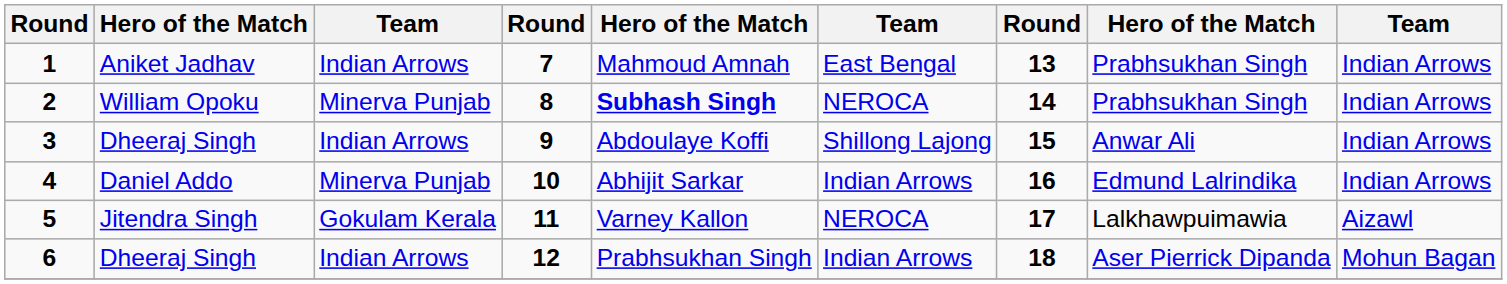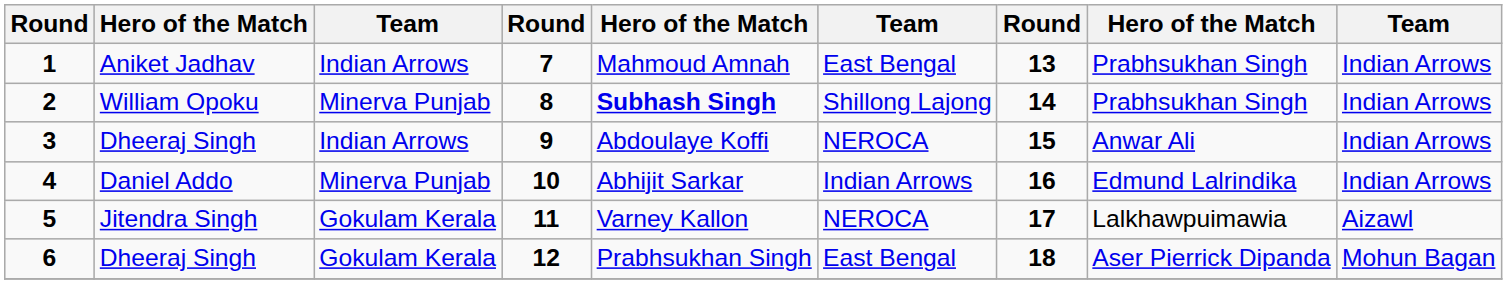 <table class="wikitable">
 <tr>
 <th rowspan="1">Round</th>
 <th rowspan="1">Hero of the Match</th>
 <th rowspan="1">Team</th>
 <th rowspan="1">Round</th>
 <th rowspan="1">Hero of the Match</th>
 <th rowspan="1">Team</th>
 <th rowspan="1">Round</th>
 <th rowspan="1">Hero of the Match</th>
 <th rowspan="1">Team</th>
 </tr>
 <tr>
 <td align="center"><strong>1</strong></td>
 <td> <a href='#'>Aniket Jadhav</a></td>
 <td><a href='#'>Indian Arrows</a></td>
 <td align="center"><strong>7</strong></td>
 <td> <a href='#'>Mahmoud Amnah</a></td>
 <td><a href='#'>East Bengal</a></td>
 <td align="center"><strong>13</strong></td>
 <td> <a href='#'>Prabhsukhan Singh</a></td>
 <td><a href='#'>Indian Arrows</a></td>
 </tr>
 <tr>
 <td align="center"><strong>2</strong></td>
 <td> <a href='#'>William Opoku</a></td>
 <td><a href='#'>Minerva Punjab</a></td>
 <td align="center"><strong>8</strong></td>
 <td><strong> <a href='#'>Subhash Singh</a></strong></td>
-<td><a href='#'>NEROCA</a></td>
+<td><a href='#'>Shillong Lajong</a></td>
 <td align="center"><strong>14</strong></td>
 <td> <a href='#'>Prabhsukhan Singh</a></td>
 <td><a href='#'>Indian Arrows</a></td>
 </tr>
 <tr>
 <td align="center"><strong>3</strong></td>
 <td> <a href='#'>Dheeraj Singh</a></td>
 <td><a href='#'>Indian Arrows</a></td>
 <td align="center"><strong>9</strong></td>
 <td> <a href='#'>Abdoulaye Koffi</a></td>
-<td><a href='#'>Shillong Lajong</a></td>
+<td><a href='#'>NEROCA</a></td>
 <td align="center"><strong>15</strong></td>
 <td> <a href='#'>Anwar Ali</a></td>
 <td><a href='#'>Indian Arrows</a></td>
 </tr>
 <tr>
 <td align="center"><strong>4</strong></td>
 <td> <a href='#'>Daniel Addo</a></td>
 <td><a href='#'>Minerva Punjab</a></td>
 <td align="center"><strong>10</strong></td>
 <td> <a href='#'>Abhijit Sarkar</a></td>
 <td><a href='#'>Indian Arrows</a></td>
 <td align="center"><strong>16</strong></td>
 <td> <a href='#'>Edmund Lalrindika</a></td>
 <td><a href='#'>Indian Arrows</a></td>
 </tr>
 <tr>
 <td align="center"><strong>5</strong></td>
 <td> <a href='#'>Jitendra Singh</a></td>
 <td><a href='#'>Gokulam Kerala</a></td>
 <td align="center"><strong>11</strong></td>
 <td> <a href='#'>Varney Kallon</a></td>
 <td><a href='#'>NEROCA</a></td>
 <td align="center"><strong>17</strong></td>
 <td> Lalkhawpuimawia</td>
 <td><a href='#'>Aizawl</a></td>
 </tr>
 <tr>
 <td align="center"><strong>6</strong></td>
 <td> <a href='#'>Dheeraj Singh</a></td>
-<td><a href='#'>Indian Arrows</a></td>
+<td><a href='#'>Gokulam Kerala</a></td>
 <td align="center"><strong>12</strong></td>
 <td> <a href='#'>Prabhsukhan Singh</a></td>
-<td><a href='#'>Indian Arrows</a></td>
+<td><a href='#'>East Bengal</a></td>
 <td align="center"><strong>18</strong></td>
 <td> <a href='#'>Aser Pierrick Dipanda</a></td>
 <td><a href='#'>Mohun Bagan</a></td>
 </tr>
 <tr>
 </tr>
 </table>
